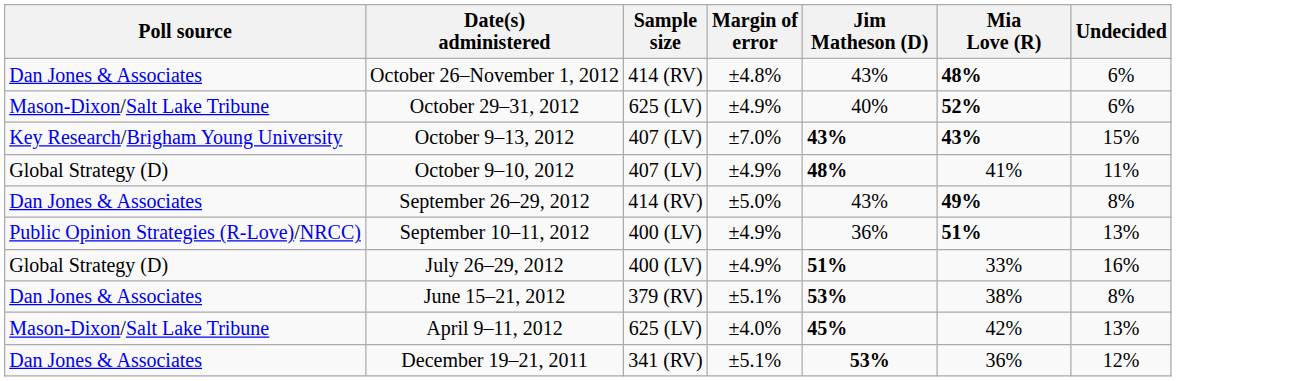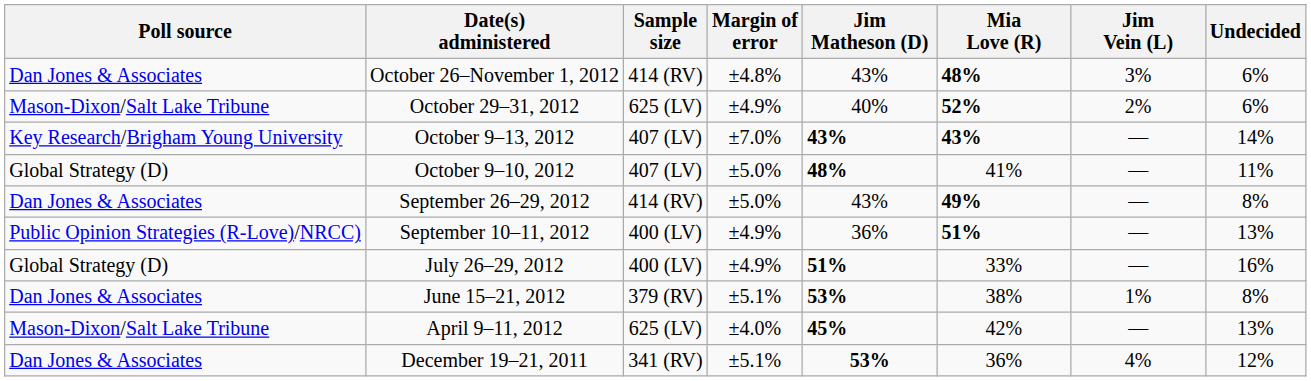 <table class="wikitable">
 <tr>
 <th>Poll source</th>
 <th>Date(s)<br>administered</th>
 <th>Sample<br>size</th>
 <th>Margin of <br>error</th>
 <th style="width:100px;">Jim<br>Matheson (D)</th>
 <th style="width:100px;">Mia<br>Love (R)</th>
+<th style="width:100px;">Jim<br>Vein (L)</th>
 <th>Undecided</th>
 </tr>
 <tr>
 <td><a href='#'>Dan Jones & Associates</a></td>
 <td align=center>October 26–November 1, 2012</td>
 <td align=center>414 (RV)</td>
 <td align=center>±4.8%</td>
 <td align=center>43%</td>
 <td><strong>48%</strong></td>
+<td align=center>3%</td>
 <td align=center>6%</td>
 </tr>
 <tr>
 <td><a href='#'>Mason-Dixon</a>/<a href='#'>Salt Lake Tribune</a></td>
 <td align=center>October 29–31, 2012</td>
 <td align=center>625 (LV)</td>
 <td align=center>±4.9%</td>
 <td align=center>40%</td>
 <td><strong>52%</strong></td>
+<td align=center>2%</td>
 <td align=center>6%</td>
 </tr>
 <tr>
 <td><a href='#'>Key Research</a>/<a href='#'>Brigham Young University</a></td>
 <td align=center>October 9–13, 2012</td>
 <td align=center>407 (LV)</td>
 <td align=center>±7.0%</td>
 <td><strong>43%</strong></td>
 <td><strong>43%</strong></td>
-<td align=center>15%</td>
+<td align=center>—</td>
+<td align=center>14%</td>
 </tr>
 <tr>
 <td>Global Strategy (D)</td>
 <td align=center>October 9–10, 2012</td>
 <td align=center>407 (LV)</td>
-<td align=center>±4.9%</td>
+<td align=center>±5.0%</td>
 <td><strong>48%</strong></td>
 <td align=center>41%</td>
+<td align=center>—</td>
 <td align=center>11%</td>
 </tr>
 <tr>
 <td><a href='#'>Dan Jones & Associates</a></td>
 <td align=center>September 26–29, 2012</td>
 <td align=center>414 (RV)</td>
 <td align=center>±5.0%</td>
 <td align=center>43%</td>
 <td><strong>49%</strong></td>
+<td align=center>—</td>
 <td align=center>8%</td>
 </tr>
 <tr>
 <td><a href='#'>Public Opinion Strategies (R-Love)</a>/<a href='#'>NRCC)</a></td>
 <td align=center>September 10–11, 2012</td>
 <td align=center>400 (LV)</td>
 <td align=center>±4.9%</td>
 <td align=center>36%</td>
 <td><strong>51%</strong></td>
+<td align=center>—</td>
 <td align=center>13%</td>
 </tr>
 <tr>
 <td>Global Strategy (D)</td>
 <td align=center>July 26–29, 2012</td>
 <td align=center>400 (LV)</td>
 <td align=center>±4.9%</td>
 <td><strong>51%</strong></td>
 <td align=center>33%</td>
+<td align=center>—</td>
 <td align=center>16%</td>
 </tr>
 <tr>
 <td><a href='#'>Dan Jones & Associates</a></td>
 <td align=center>June 15–21, 2012</td>
 <td align=center>379 (RV)</td>
 <td align=center>±5.1%</td>
 <td><strong>53%</strong></td>
 <td align=center>38%</td>
+<td align=center>1%</td>
 <td align=center>8%</td>
 </tr>
 <tr>
 <td><a href='#'>Mason-Dixon</a>/<a href='#'>Salt Lake Tribune</a></td>
 <td align=center>April 9–11, 2012</td>
 <td align=center>625 (LV)</td>
 <td align=center>±4.0%</td>
 <td><strong>45%</strong></td>
 <td align=center>42%</td>
+<td align=center>—</td>
 <td align=center>13%</td>
 </tr>
 <tr>
 <td><a href='#'>Dan Jones & Associates</a></td>
 <td align=center>December 19–21, 2011</td>
 <td align=center>341 (RV)</td>
 <td align=center>±5.1%</td>
 <td align=center ><strong>53%</strong></td>
 <td align=center>36%</td>
+<td align=center>4%</td>
 <td align=center>12%</td>
 </tr>
 </table>
